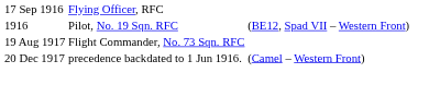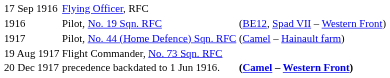 <table>
 <tr>
 <td>17 Sep 1916</td>
 <td><a href='#'>Flying Officer</a>, RFC</td>
 </tr>
 <tr>
 <td>1916</td>
 <td>Pilot, <a href='#'>No. 19 Sqn. RFC</a></td>
 <td>(<a href='#'>BE12</a>, <a href='#'>Spad VII</a> – <a href='#'>Western Front</a>)</td>
 </tr>
 <tr>
+<td>1917</td>
+<td>Pilot, <a href='#'>No. 44 (Home Defence) Sqn. RFC</a></td>
+<td>(<a href='#'>Camel</a> – <a href='#'>Hainault farm</a>)</td>
+</tr>
+<tr>
 <td>19 Aug 1917</td>
 <td>Flight Commander, <a href='#'>No. 73 Sqn. RFC</a></td>
 </tr>
 <tr>
 <td>20 Dec 1917</td>
 <td>precedence backdated to 1 Jun 1916.</td>
-<td>(<a href='#'>Camel</a> – <a href='#'>Western Front</a>)</td>
+<td><strong>(<a href='#'>Camel</a> – <a href='#'>Western Front</a>)</strong></td>
 </tr>
 </table>
